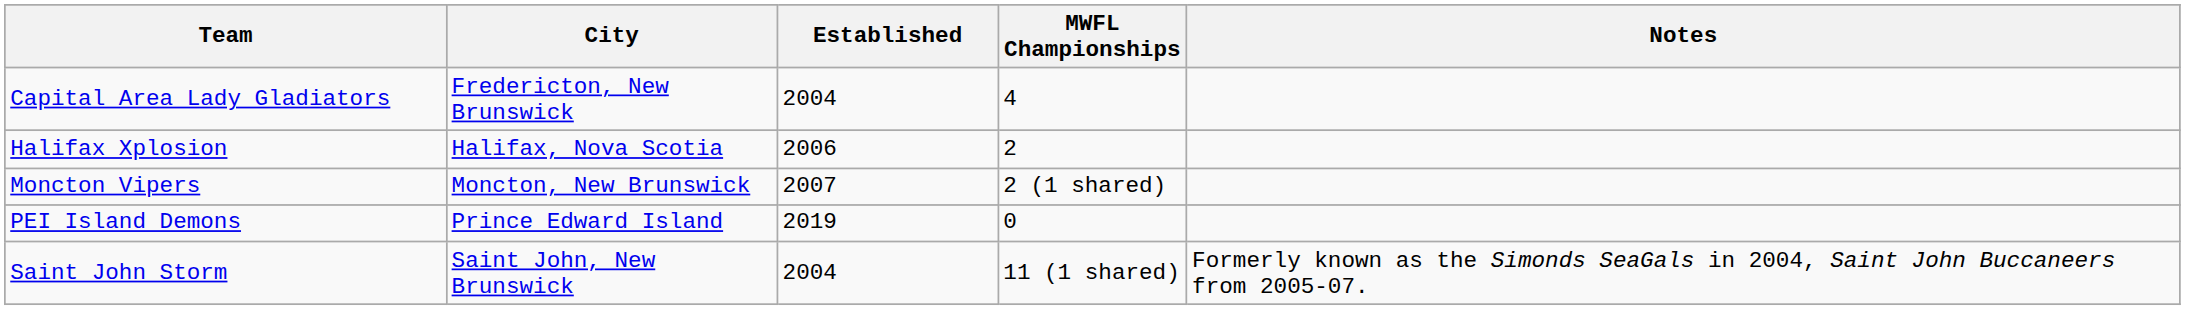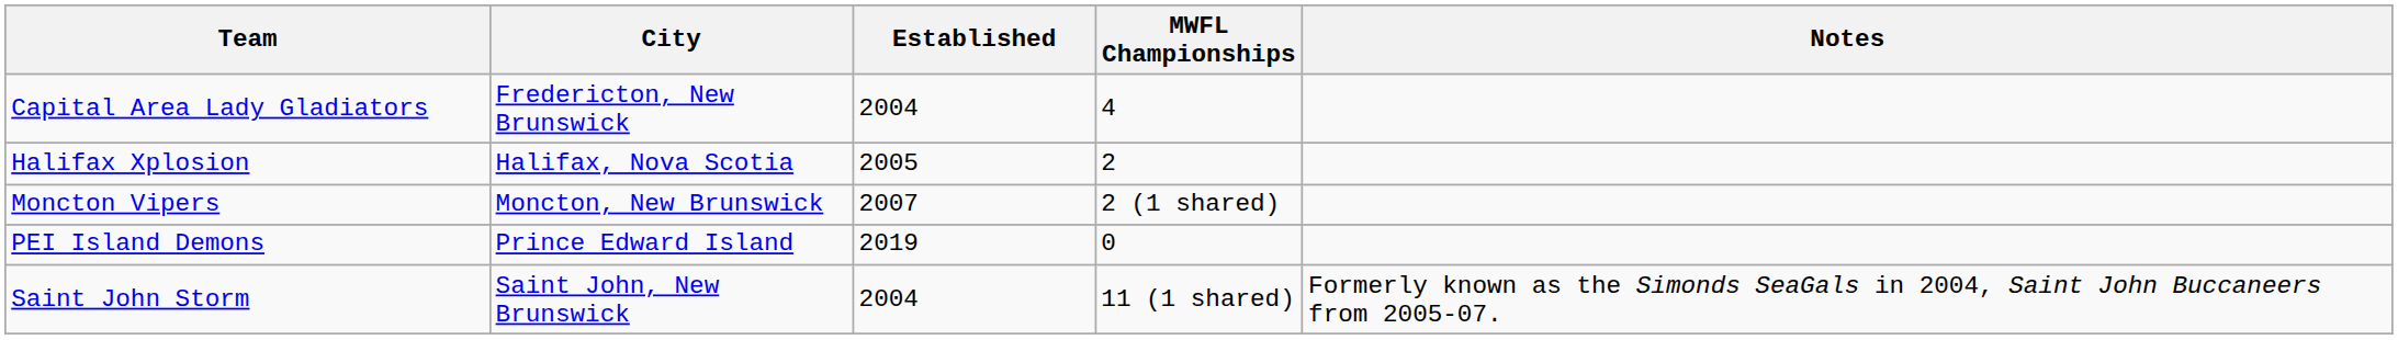 <table class="wikitable">
 <tr>
 <th bgcolor="#DDDDFF" width="20%">Team</th>
 <th bgcolor="#DDDDFF" width="15%">City</th>
 <th bgcolor="#DDDDFF" width="10%">Established</th>
 <th bgcolor="#DDDDFF" width="5%">MWFL Championships</th>
 <th bgcolor="#DDDDFF" width="45%">Notes</th>
 </tr>
 <tr>
 <td><a href='#'>Capital Area Lady Gladiators</a></td>
 <td><a href='#'>Fredericton, New Brunswick</a></td>
 <td>2004</td>
 <td>4</td>
 <td></td>
 </tr>
 <tr>
 <td><a href='#'>Halifax Xplosion</a></td>
 <td><a href='#'>Halifax, Nova Scotia</a></td>
-<td>2006</td>
+<td>2005</td>
 <td>2</td>
 <td></td>
 </tr>
 <tr>
 <td><a href='#'>Moncton Vipers</a></td>
 <td><a href='#'>Moncton, New Brunswick</a></td>
 <td>2007</td>
 <td>2 (1 shared)</td>
 <td></td>
 </tr>
 <tr>
 <td><a href='#'>PEI Island Demons</a></td>
 <td><a href='#'>Prince Edward Island</a></td>
 <td>2019</td>
 <td>0</td>
 <td></td>
 </tr>
 <tr>
 <td><a href='#'>Saint John Storm</a></td>
 <td><a href='#'>Saint John, New Brunswick</a></td>
 <td>2004</td>
 <td>11 (1 shared)</td>
 <td>Formerly known as the <em>Simonds SeaGals</em> in 2004, <em>Saint John Buccaneers</em> from 2005-07.</td>
 </tr>
 </table>
